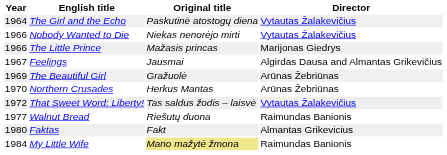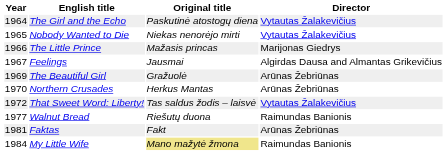 <table class="wiki" border="0">
 <tr>
 <th>Year</th>
 <th>English title</th>
 <th>Original title</th>
 <th>Director</th>
 </tr>
 <tr bgcolor="efefef">
 <td>1964</td>
 <td><em><a href='#'>The Girl and the Echo</a></em></td>
 <td><em>Paskutinė atostogų diena</em></td>
 <td><a href='#'>Vytautas Žalakevičius</a></td>
 </tr>
 <tr>
-<td>1966</td>
+<td>1965</td>
 <td><em><a href='#'>Nobody Wanted to Die</a></em></td>
 <td><em>Niekas nenorėjo mirti</em></td>
 <td><a href='#'>Vytautas Žalakevičius</a></td>
 </tr>
 <tr bgcolor="efefef">
 <td>1966</td>
 <td><em><a href='#'>The Little Prince</a></em></td>
 <td><em>Mažasis princas</em></td>
 <td>Marijonas Giedrys</td>
 </tr>
 <tr>
 <td>1967</td>
 <td><em><a href='#'>Feelings</a></em></td>
 <td><em>Jausmai</em></td>
 <td>Algirdas Dausa and Almantas Grikevičius</td>
 </tr>
 <tr bgcolor="efefef">
 <td>1969</td>
 <td><em><a href='#'>The Beautiful Girl</a></em></td>
 <td><em>Gražuolė</em></td>
 <td>Arūnas Žebriūnas</td>
 </tr>
 <tr>
 <td>1970</td>
 <td><em><a href='#'>Northern Crusades</a></em></td>
 <td><em>Herkus Mantas</em></td>
 <td>Arūnas Žebriūnas</td>
 </tr>
 <tr bgcolor="efefef">
 <td>1972</td>
 <td><em><a href='#'>That Sweet Word: Liberty!</a></em></td>
 <td><em>Tas saldus žodis – laisvė</em></td>
 <td><a href='#'>Vytautas Žalakevičius</a></td>
 </tr>
 <tr>
 <td>1977</td>
 <td><em><a href='#'>Walnut Bread</a></em></td>
 <td><em>Riešutų duona</em></td>
 <td>Raimundas Banionis</td>
 </tr>
 <tr bgcolor="efefef">
-<td>1980</td>
+<td>1981</td>
 <td><em><a href='#'>Faktas</a></em></td>
 <td><em>Fakt</em></td>
-<td>Almantas Grikevicius</td>
+<td>Arūnas Žebriūnas</td>
 </tr>
 <tr>
 <td>1984</td>
 <td><em><a href='#'>My Little Wife</a></em></td>
 <td style="background: khaki;"><em>Mano mažytė žmona</em></td>
 <td>Raimundas Banionis</td>
 </tr>
 </table>
